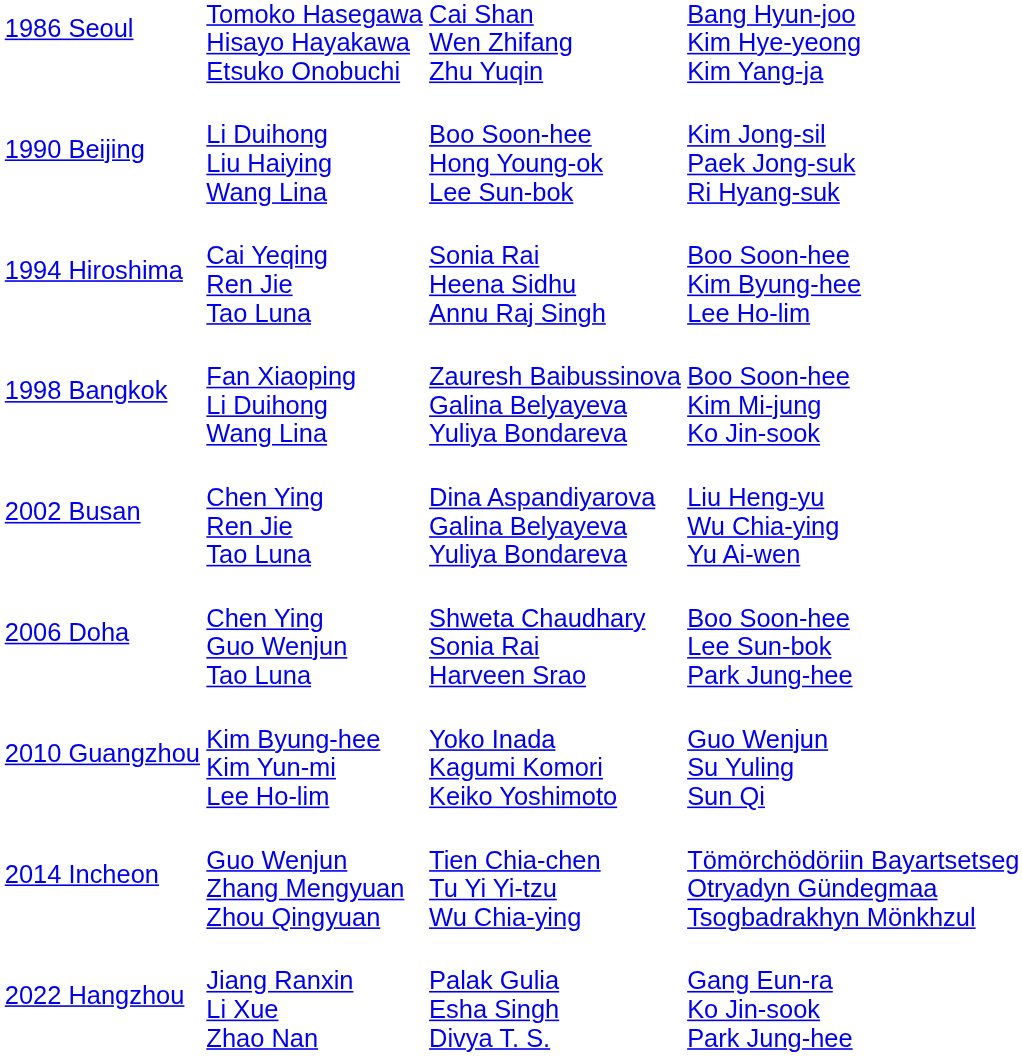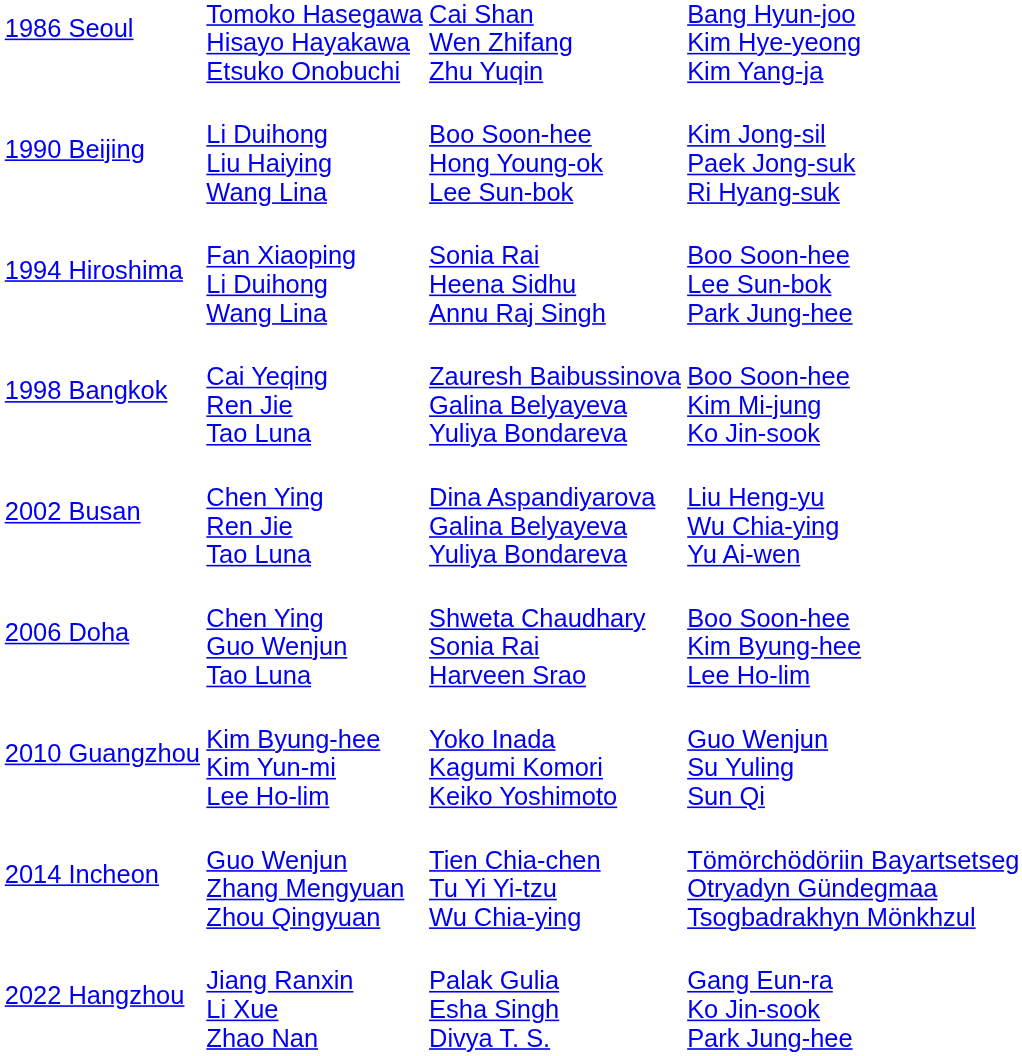 <table>
 <tr>
 <td><a href='#'>1986 Seoul</a></td>
 <td><br><a href='#'>Tomoko Hasegawa</a><br><a href='#'>Hisayo Hayakawa</a><br><a href='#'>Etsuko Onobuchi</a></td>
 <td><br><a href='#'>Cai Shan</a><br><a href='#'>Wen Zhifang</a><br><a href='#'>Zhu Yuqin</a></td>
 <td><br><a href='#'>Bang Hyun-joo</a><br><a href='#'>Kim Hye-yeong</a><br><a href='#'>Kim Yang-ja</a></td>
 </tr>
 <tr>
 <td><a href='#'>1990 Beijing</a></td>
 <td><br><a href='#'>Li Duihong</a><br><a href='#'>Liu Haiying</a><br><a href='#'>Wang Lina</a></td>
 <td><br><a href='#'>Boo Soon-hee</a><br><a href='#'>Hong Young-ok</a><br><a href='#'>Lee Sun-bok</a></td>
 <td><br><a href='#'>Kim Jong-sil</a><br><a href='#'>Paek Jong-suk</a><br><a href='#'>Ri Hyang-suk</a></td>
 </tr>
 <tr>
 <td><a href='#'>1994 Hiroshima</a></td>
-<td><br><a href='#'>Cai Yeqing</a><br><a href='#'>Ren Jie</a><br><a href='#'>Tao Luna</a></td>
+<td><br><a href='#'>Fan Xiaoping</a><br><a href='#'>Li Duihong</a><br><a href='#'>Wang Lina</a></td>
 <td><br><a href='#'>Sonia Rai</a><br><a href='#'>Heena Sidhu</a><br><a href='#'>Annu Raj Singh</a></td>
-<td><br><a href='#'>Boo Soon-hee</a><br><a href='#'>Kim Byung-hee</a><br><a href='#'>Lee Ho-lim</a></td>
+<td><br><a href='#'>Boo Soon-hee</a><br><a href='#'>Lee Sun-bok</a><br><a href='#'>Park Jung-hee</a></td>
 </tr>
 <tr>
 <td><a href='#'>1998 Bangkok</a></td>
-<td><br><a href='#'>Fan Xiaoping</a><br><a href='#'>Li Duihong</a><br><a href='#'>Wang Lina</a></td>
+<td><br><a href='#'>Cai Yeqing</a><br><a href='#'>Ren Jie</a><br><a href='#'>Tao Luna</a></td>
 <td><br><a href='#'>Zauresh Baibussinova</a><br><a href='#'>Galina Belyayeva</a><br><a href='#'>Yuliya Bondareva</a></td>
 <td><br><a href='#'>Boo Soon-hee</a><br><a href='#'>Kim Mi-jung</a><br><a href='#'>Ko Jin-sook</a></td>
 </tr>
 <tr>
 <td><a href='#'>2002 Busan</a></td>
 <td><br><a href='#'>Chen Ying</a><br><a href='#'>Ren Jie</a><br><a href='#'>Tao Luna</a></td>
 <td><br><a href='#'>Dina Aspandiyarova</a><br><a href='#'>Galina Belyayeva</a><br><a href='#'>Yuliya Bondareva</a></td>
 <td><br><a href='#'>Liu Heng-yu</a><br><a href='#'>Wu Chia-ying</a><br><a href='#'>Yu Ai-wen</a></td>
 </tr>
 <tr>
 <td><a href='#'>2006 Doha</a></td>
 <td><br><a href='#'>Chen Ying</a><br><a href='#'>Guo Wenjun</a><br><a href='#'>Tao Luna</a></td>
 <td><br><a href='#'>Shweta Chaudhary</a><br><a href='#'>Sonia Rai</a><br><a href='#'>Harveen Srao</a></td>
-<td><br><a href='#'>Boo Soon-hee</a><br><a href='#'>Lee Sun-bok</a><br><a href='#'>Park Jung-hee</a></td>
+<td><br><a href='#'>Boo Soon-hee</a><br><a href='#'>Kim Byung-hee</a><br><a href='#'>Lee Ho-lim</a></td>
 </tr>
 <tr>
 <td><a href='#'>2010 Guangzhou</a></td>
 <td><br><a href='#'>Kim Byung-hee</a><br><a href='#'>Kim Yun-mi</a><br><a href='#'>Lee Ho-lim</a></td>
 <td><br><a href='#'>Yoko Inada</a><br><a href='#'>Kagumi Komori</a><br><a href='#'>Keiko Yoshimoto</a></td>
 <td><br><a href='#'>Guo Wenjun</a><br><a href='#'>Su Yuling</a><br><a href='#'>Sun Qi</a></td>
 </tr>
 <tr>
 <td><a href='#'>2014 Incheon</a></td>
 <td><br><a href='#'>Guo Wenjun</a><br><a href='#'>Zhang Mengyuan</a><br><a href='#'>Zhou Qingyuan</a></td>
 <td><br><a href='#'>Tien Chia-chen</a><br><a href='#'>Tu Yi Yi-tzu</a><br><a href='#'>Wu Chia-ying</a></td>
 <td><br><a href='#'>Tömörchödöriin Bayartsetseg</a><br><a href='#'>Otryadyn Gündegmaa</a><br><a href='#'>Tsogbadrakhyn Mönkhzul</a></td>
 </tr>
 <tr>
 <td><a href='#'>2022 Hangzhou</a></td>
 <td><br><a href='#'>Jiang Ranxin</a><br><a href='#'>Li Xue</a><br><a href='#'>Zhao Nan</a></td>
 <td><br><a href='#'>Palak Gulia</a><br><a href='#'>Esha Singh</a><br><a href='#'>Divya T. S.</a></td>
 <td><br><a href='#'>Gang Eun-ra</a><br><a href='#'>Ko Jin-sook</a><br><a href='#'>Park Jung-hee</a></td>
 </tr>
 </table>
